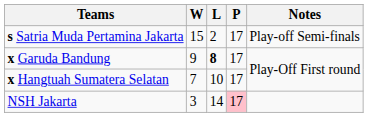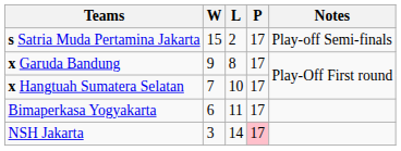 <table class="wikitable sortable">
 <tr>
 <th>Teams</th>
 <th>W</th>
 <th>L</th>
 <th>P</th>
 <th>Notes</th>
 </tr>
 <tr>
 <td><strong>s</strong> <a href='#'>Satria Muda Pertamina Jakarta</a></td>
 <td>15</td>
 <td>2</td>
 <td>17</td>
 <td>Play-off Semi-finals</td>
 </tr>
 <tr>
 <td><strong>x</strong> <a href='#'>Garuda Bandung</a></td>
 <td>9</td>
-<td><strong>8</strong></td>
+<td>8</td>
 <td>17</td>
 <td rowspan="2">Play-Off First round</td>
 </tr>
 <tr>
 <td><strong>x</strong> <a href='#'>Hangtuah Sumatera Selatan</a></td>
 <td>7</td>
 <td>10</td>
 <td>17</td>
 </tr>
 <tr>
+<td><a href='#'>Bimaperkasa Yogyakarta</a></td>
+<td>6</td>
+<td>11</td>
+<td>17</td>
+<td></td>
+</tr>
+<tr>
 <td><a href='#'>NSH Jakarta</a></td>
 <td>3</td>
 <td>14</td>
 <td style="background: pink;">17</td>
 <td></td>
 </tr>
 </table>
